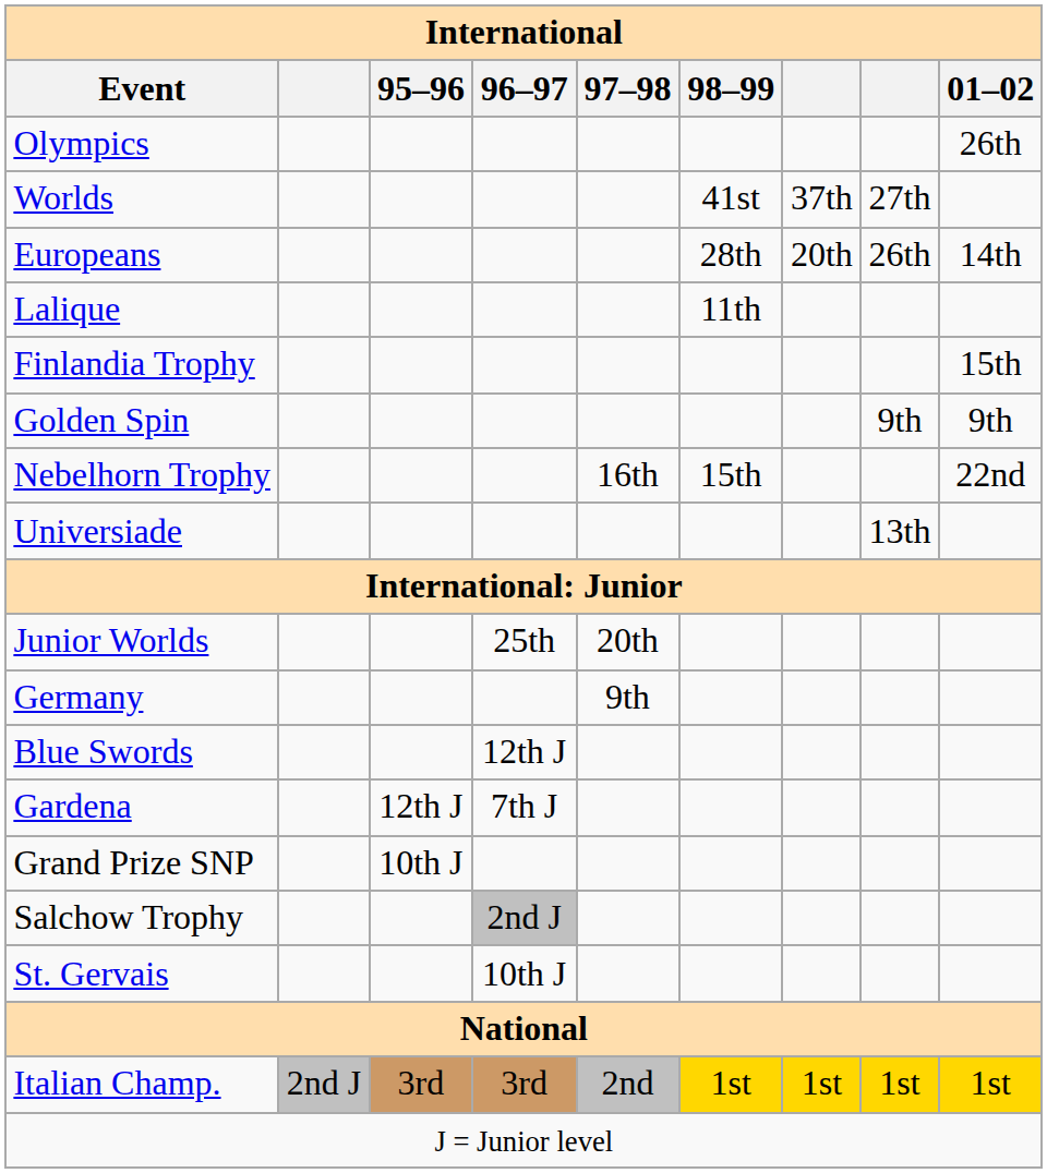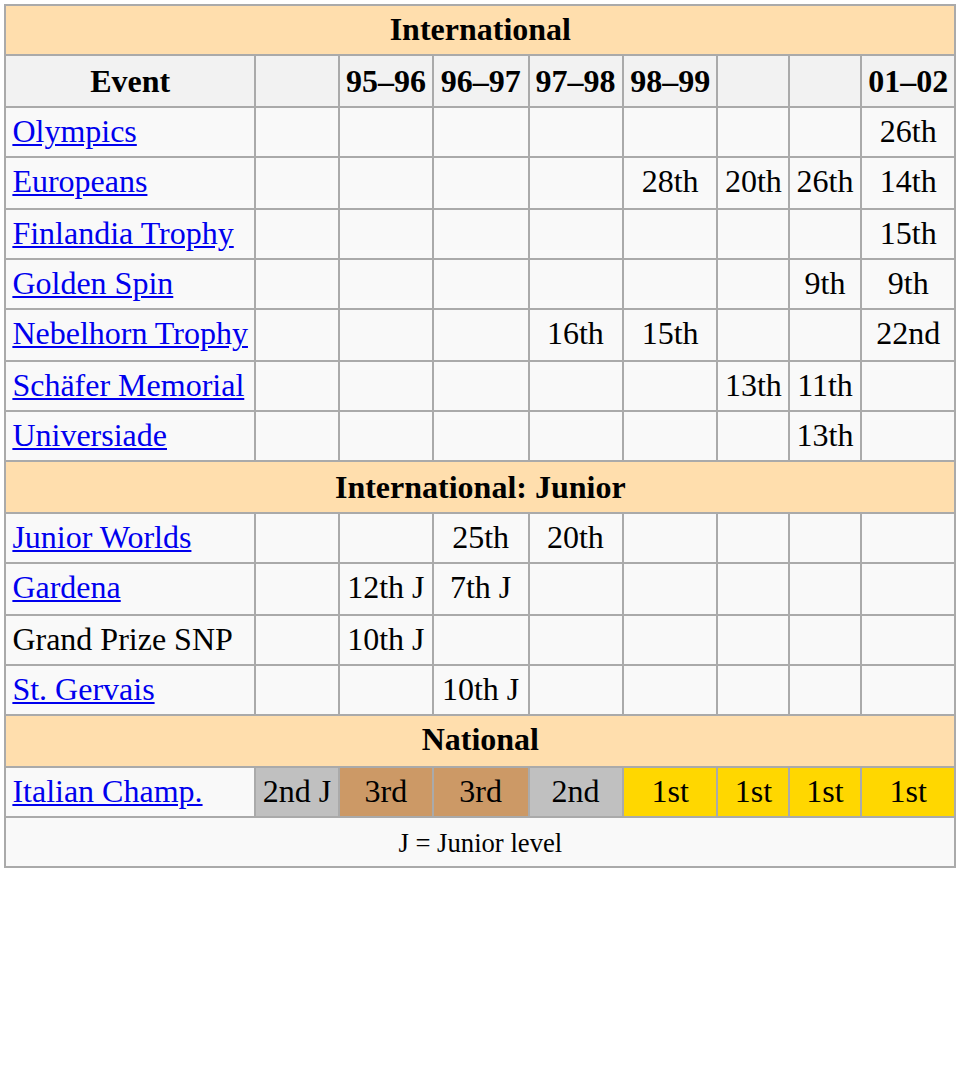 <table class="wikitable" style="text-align:center">
 <tr>
 <th style="background-color: #ffdead; " colspan=9 align=center>International</th>
 </tr>
 <tr>
 <th>Event</th>
 <th></th>
 <th>95–96</th>
 <th>96–97</th>
 <th>97–98</th>
 <th>98–99</th>
 <th></th>
 <th></th>
 <th>01–02</th>
 </tr>
 <tr>
 <td align=left><a href='#'>Olympics</a></td>
 <td></td>
 <td></td>
 <td></td>
 <td></td>
 <td></td>
 <td></td>
 <td></td>
 <td>26th</td>
 </tr>
 <tr>
-<td align=left><a href='#'>Worlds</a></td>
-<td></td>
-<td></td>
-<td></td>
-<td></td>
-<td>41st</td>
-<td>37th</td>
-<td>27th</td>
-<td></td>
-</tr>
-<tr>
 <td align=left><a href='#'>Europeans</a></td>
 <td></td>
 <td></td>
 <td></td>
 <td></td>
 <td>28th</td>
 <td>20th</td>
 <td>26th</td>
 <td>14th</td>
-</tr>
-<tr>
-<td align=left> <a href='#'>Lalique</a></td>
-<td></td>
-<td></td>
-<td></td>
-<td></td>
-<td>11th</td>
-<td></td>
-<td></td>
-<td></td>
 </tr>
 <tr>
 <td align=left><a href='#'>Finlandia Trophy</a></td>
 <td></td>
 <td></td>
 <td></td>
 <td></td>
 <td></td>
 <td></td>
 <td></td>
 <td>15th</td>
 </tr>
 <tr>
 <td align=left><a href='#'>Golden Spin</a></td>
 <td></td>
 <td></td>
 <td></td>
 <td></td>
 <td></td>
 <td></td>
 <td>9th</td>
 <td>9th</td>
 </tr>
 <tr>
 <td align=left><a href='#'>Nebelhorn Trophy</a></td>
 <td></td>
 <td></td>
 <td></td>
 <td>16th</td>
 <td>15th</td>
 <td></td>
 <td></td>
 <td>22nd</td>
 </tr>
 <tr>
+<td align=left><a href='#'>Schäfer Memorial</a></td>
+<td></td>
+<td></td>
+<td></td>
+<td></td>
+<td></td>
+<td>13th</td>
+<td>11th</td>
+<td></td>
+</tr>
+<tr>
 <td align=left><a href='#'>Universiade</a></td>
 <td></td>
 <td></td>
 <td></td>
 <td></td>
 <td></td>
 <td></td>
 <td>13th</td>
 <td></td>
 </tr>
 <tr>
 <th style="background-color: #ffdead; " colspan=9 align=center>International: Junior</th>
 </tr>
 <tr>
 <td align=left><a href='#'>Junior Worlds</a></td>
 <td></td>
 <td></td>
 <td>25th</td>
 <td>20th</td>
 <td></td>
 <td></td>
 <td></td>
 <td></td>
 </tr>
 <tr>
-<td align=left> <a href='#'>Germany</a></td>
-<td></td>
-<td></td>
-<td></td>
-<td>9th</td>
-<td></td>
-<td></td>
-<td></td>
-<td></td>
-</tr>
-<tr>
-<td align=left><a href='#'>Blue Swords</a></td>
-<td></td>
-<td></td>
-<td>12th J</td>
-<td></td>
-<td></td>
-<td></td>
-<td></td>
-<td></td>
-</tr>
-<tr>
 <td align=left><a href='#'>Gardena</a></td>
 <td></td>
 <td>12th J</td>
 <td>7th J</td>
 <td></td>
 <td></td>
 <td></td>
 <td></td>
 <td></td>
 </tr>
 <tr>
 <td align=left>Grand Prize SNP</td>
 <td></td>
 <td>10th J</td>
 <td></td>
-<td></td>
-<td></td>
-<td></td>
-<td></td>
-<td></td>
-</tr>
-<tr>
-<td align=left>Salchow Trophy</td>
-<td></td>
-<td></td>
-<td bgcolor=silver>2nd J</td>
 <td></td>
 <td></td>
 <td></td>
 <td></td>
 <td></td>
 </tr>
 <tr>
 <td align=left><a href='#'>St. Gervais</a></td>
 <td></td>
 <td></td>
 <td>10th J</td>
 <td></td>
 <td></td>
 <td></td>
 <td></td>
 <td></td>
 </tr>
 <tr>
 <th style="background-color: #ffdead; " colspan=9 align=center>National</th>
 </tr>
 <tr>
 <td align=left><a href='#'>Italian Champ.</a></td>
 <td bgcolor=silver>2nd J</td>
 <td bgcolor=cc9966>3rd</td>
 <td bgcolor=cc9966>3rd</td>
 <td bgcolor=silver>2nd</td>
 <td bgcolor=gold>1st</td>
 <td bgcolor=gold>1st</td>
 <td bgcolor=gold>1st</td>
 <td bgcolor=gold>1st</td>
 </tr>
 <tr>
 <td colspan=9 align=center><small> J = Junior level </small></td>
 </tr>
 </table>
